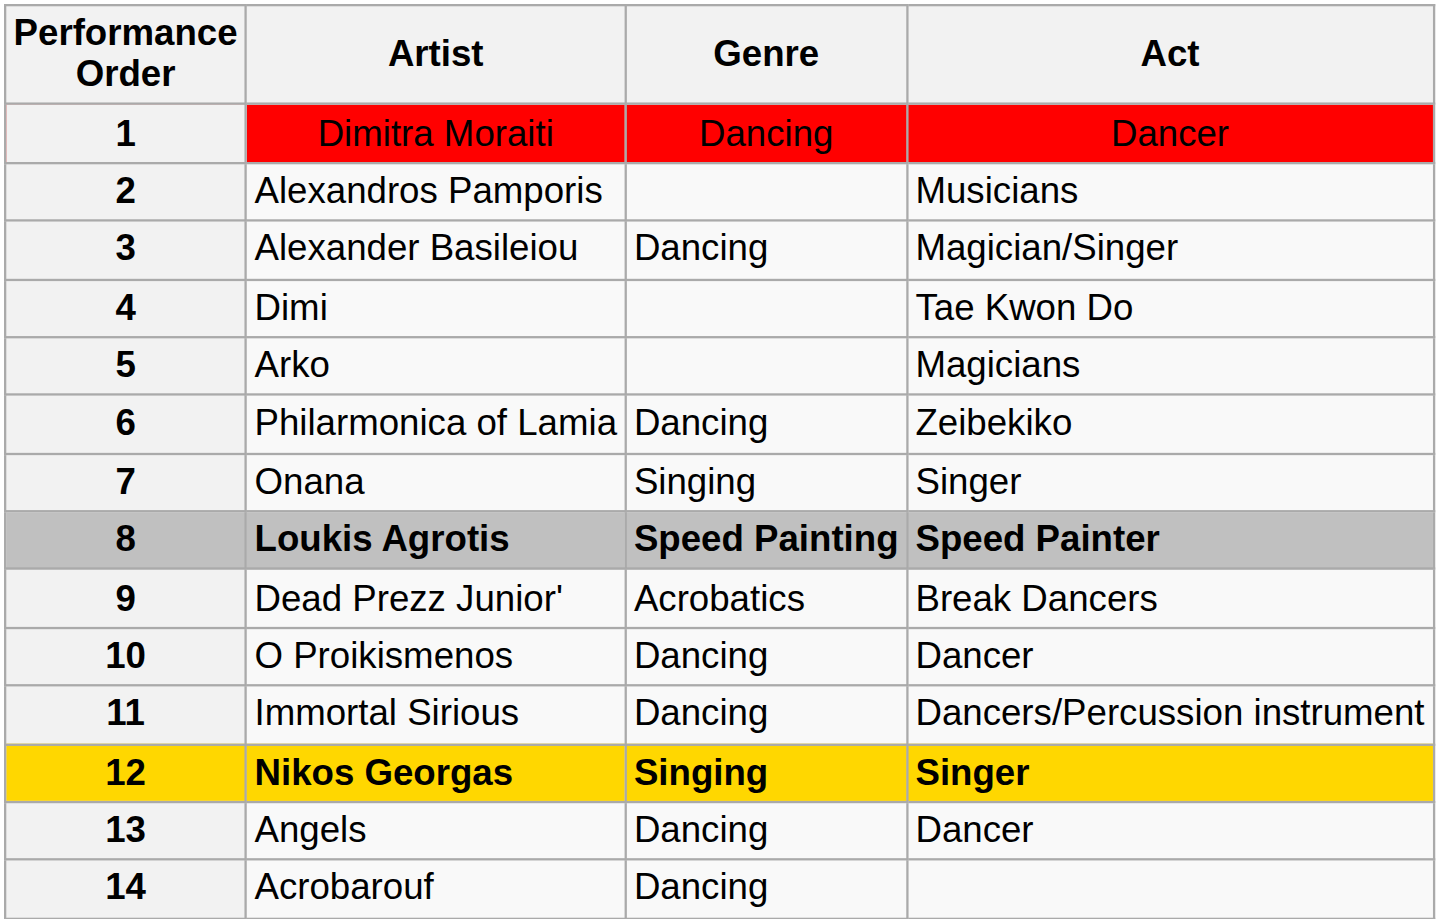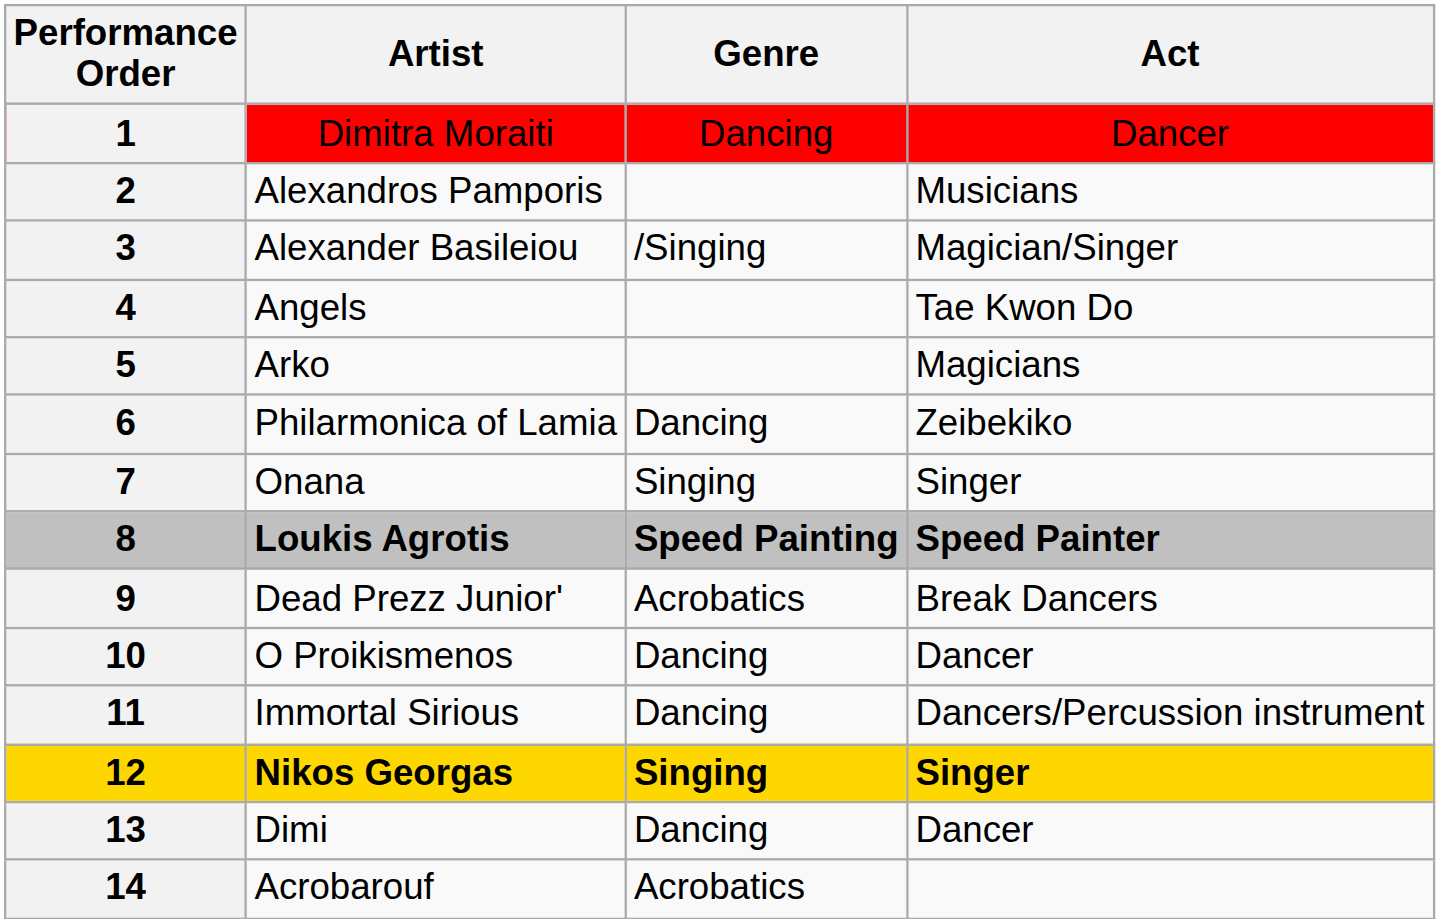 <table class="wikitable sortable">
 <tr>
 <th>Performance<br>Order</th>
 <th>Artist</th>
 <th>Genre</th>
 <th>Act</th>
 </tr>
 <tr style="background:red; text-align:center;"|>
 <th>1</th>
 <td>Dimitra Moraiti</td>
 <td>Dancing</td>
 <td>Dancer</td>
 </tr>
 <tr>
 <th>2</th>
 <td>Alexandros Pamporis</td>
 <td></td>
 <td>Musicians</td>
 </tr>
 <tr>
 <th>3</th>
 <td>Alexander Basileiou</td>
-<td>Dancing</td>
+<td>/Singing</td>
 <td>Magician/Singer</td>
 </tr>
 <tr>
 <th>4</th>
-<td>Dimi</td>
+<td>Angels</td>
 <td></td>
 <td>Tae Kwon Do</td>
 </tr>
 <tr>
 <th>5</th>
 <td>Arko</td>
 <td></td>
 <td>Magicians</td>
 </tr>
 <tr>
 <th>6</th>
 <td>Philarmonica of Lamia</td>
 <td>Dancing</td>
 <td>Zeibekiko</td>
 </tr>
 <tr>
 <th>7</th>
 <td>Onana</td>
 <td>Singing</td>
 <td>Singer</td>
 </tr>
 <tr>
 <th style="background:silver;text-align:center;">8</th>
 <td style="background:silver;"><strong>Loukis Agrotis</strong></td>
 <td style="background:silver;"><strong>Speed Painting</strong></td>
 <td style="background:silver;"><strong>Speed Painter</strong></td>
 </tr>
 <tr>
 <th>9</th>
 <td>Dead Prezz Junior'</td>
 <td>Acrobatics</td>
 <td>Break Dancers</td>
 </tr>
 <tr>
 <th>10</th>
 <td>O Proikismenos</td>
 <td>Dancing</td>
 <td>Dancer</td>
 </tr>
 <tr>
 <th>11</th>
 <td>Immortal Sirious</td>
 <td>Dancing</td>
 <td>Dancers/Percussion instrument</td>
 </tr>
 <tr>
 <th style="background:gold;text-align:center;">12</th>
 <td style="background:gold;"><strong>Nikos Georgas</strong></td>
 <td style="background:gold;"><strong>Singing</strong></td>
 <td style="background:gold;"><strong>Singer</strong></td>
 </tr>
 <tr>
 <th>13</th>
-<td>Angels</td>
+<td>Dimi</td>
 <td>Dancing</td>
 <td>Dancer</td>
 </tr>
 <tr>
 <th>14</th>
 <td>Acrobarouf</td>
-<td>Dancing</td>
+<td>Acrobatics</td>
 <td></td>
 </tr>
 </table>
